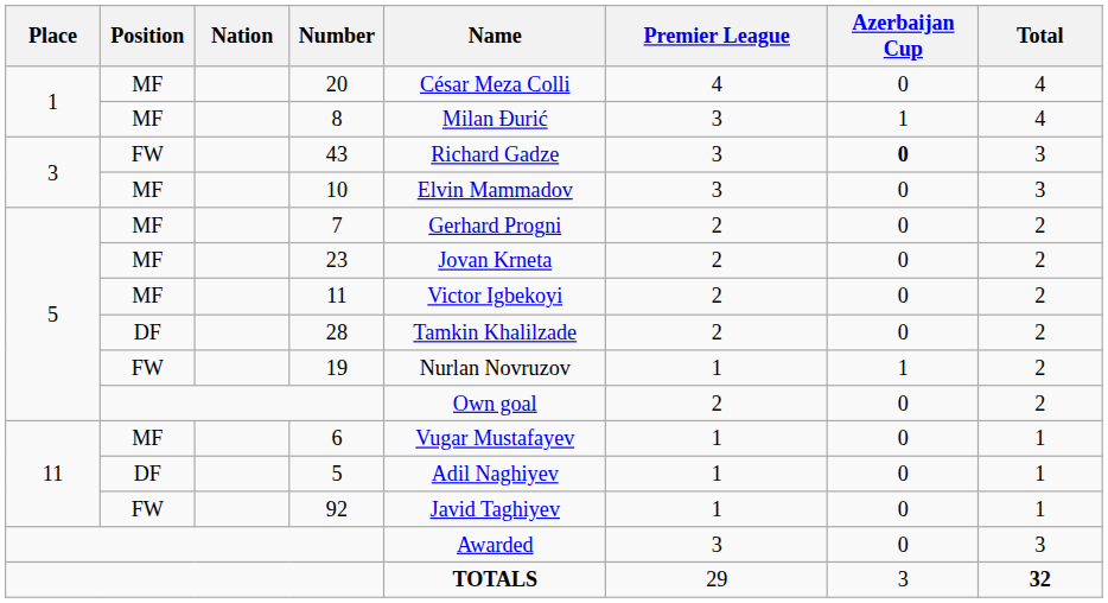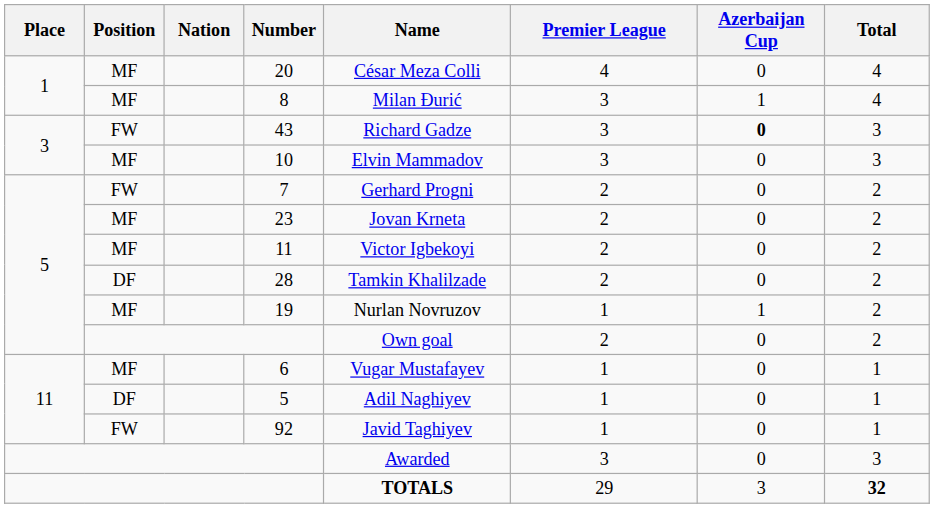 <table class="wikitable" style="font-size: 95%; text-align: center;">
 <tr>
 <th width=60>Place</th>
 <th width=60>Position</th>
 <th width=60>Nation</th>
 <th width=60>Number</th>
 <th width=150>Name</th>
 <th width=150><a href='#'>Premier League</a></th>
 <th width=100><a href='#'>Azerbaijan Cup</a></th>
 <th width=80>Total</th>
 </tr>
 <tr>
 <td rowspan="2">1</td>
 <td>MF</td>
 <td></td>
 <td>20</td>
 <td><a href='#'>César Meza Colli</a></td>
 <td>4</td>
 <td>0</td>
 <td>4</td>
 </tr>
 <tr>
 <td>MF</td>
 <td></td>
 <td>8</td>
 <td><a href='#'>Milan Đurić</a></td>
 <td>3</td>
 <td>1</td>
 <td>4</td>
 </tr>
 <tr>
 <td rowspan="2">3</td>
 <td>FW</td>
 <td></td>
 <td>43</td>
 <td><a href='#'>Richard Gadze</a></td>
 <td>3</td>
 <td><strong>0</strong></td>
 <td>3</td>
 </tr>
 <tr>
 <td>MF</td>
 <td></td>
 <td>10</td>
 <td><a href='#'>Elvin Mammadov</a></td>
 <td>3</td>
 <td>0</td>
 <td>3</td>
 </tr>
 <tr>
 <td rowspan="6">5</td>
-<td>MF</td>
+<td>FW</td>
 <td></td>
 <td>7</td>
 <td><a href='#'>Gerhard Progni</a></td>
 <td>2</td>
 <td>0</td>
 <td>2</td>
 </tr>
 <tr>
 <td>MF</td>
 <td></td>
 <td>23</td>
 <td><a href='#'>Jovan Krneta</a></td>
 <td>2</td>
 <td>0</td>
 <td>2</td>
 </tr>
 <tr>
 <td>MF</td>
 <td></td>
 <td>11</td>
 <td><a href='#'>Victor Igbekoyi</a></td>
 <td>2</td>
 <td>0</td>
 <td>2</td>
 </tr>
 <tr>
 <td>DF</td>
 <td></td>
 <td>28</td>
 <td><a href='#'>Tamkin Khalilzade</a></td>
 <td>2</td>
 <td>0</td>
 <td>2</td>
 </tr>
 <tr>
-<td>FW</td>
+<td>MF</td>
 <td></td>
 <td>19</td>
 <td>Nurlan Novruzov</td>
 <td>1</td>
 <td>1</td>
 <td>2</td>
 </tr>
 <tr>
 <td colspan="3"></td>
 <td><a href='#'>Own goal</a></td>
 <td>2</td>
 <td>0</td>
 <td>2</td>
 </tr>
 <tr>
 <td rowspan="3">11</td>
 <td>MF</td>
 <td></td>
 <td>6</td>
 <td><a href='#'>Vugar Mustafayev</a></td>
 <td>1</td>
 <td>0</td>
 <td>1</td>
 </tr>
 <tr>
 <td>DF</td>
 <td></td>
 <td>5</td>
 <td><a href='#'>Adil Naghiyev</a></td>
 <td>1</td>
 <td>0</td>
 <td>1</td>
 </tr>
 <tr>
 <td>FW</td>
 <td></td>
 <td>92</td>
 <td><a href='#'>Javid Taghiyev</a></td>
 <td>1</td>
 <td>0</td>
 <td>1</td>
 </tr>
 <tr>
 <td colspan="4"></td>
 <td><a href='#'>Awarded</a></td>
 <td>3</td>
 <td>0</td>
 <td>3</td>
 </tr>
 <tr>
 <td colspan="4"></td>
 <td><strong>TOTALS</strong></td>
 <td>29</td>
 <td>3</td>
 <td><strong>32</strong></td>
 </tr>
 </table>
